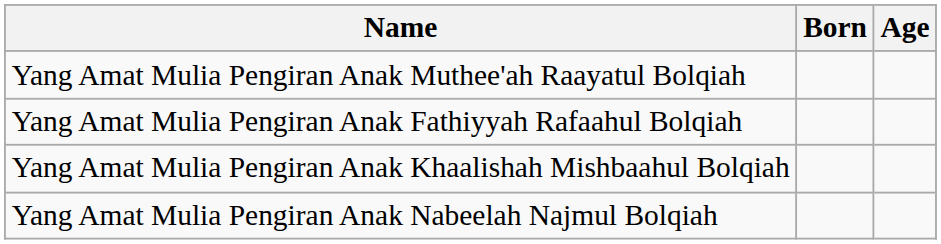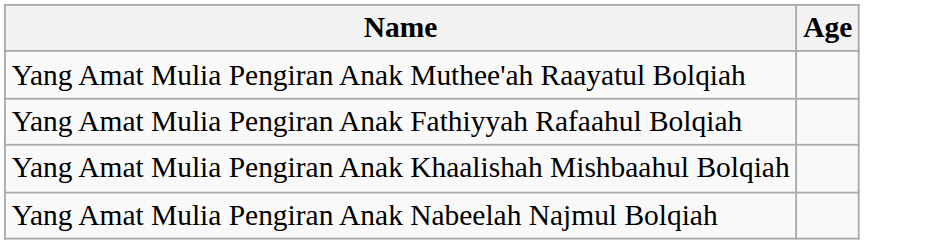 <table class="wikitable">
 <tr>
 <th>Name</th>
-<th>Born</th>
 <th>Age</th>
 </tr>
 <tr>
 <td>Yang Amat Mulia Pengiran Anak Muthee'ah Raayatul Bolqiah</td>
 <td></td>
-<td></td>
 </tr>
 <tr>
 <td>Yang Amat Mulia Pengiran Anak Fathiyyah Rafaahul Bolqiah</td>
-<td></td>
 <td></td>
 </tr>
 <tr>
 <td>Yang Amat Mulia Pengiran Anak Khaalishah Mishbaahul Bolqiah</td>
 <td></td>
-<td></td>
 </tr>
 <tr>
 <td>Yang Amat Mulia Pengiran Anak Nabeelah Najmul Bolqiah</td>
 <td></td>
-<td></td>
 </tr>
 </table>
